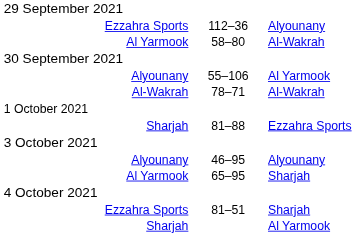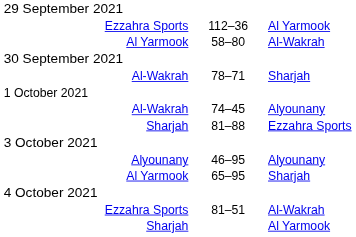 <table style="width:100%;" cellspacing="1">
 <tr>
 <th width=25%></th>
 <th width=2%></th>
 <th width=6%></th>
 <th width=2%></th>
 <th width=25%></th>
 </tr>
 <tr>
 <td>29 September 2021</td>
 </tr>
 <tr style=font-size:90%>
 <td align=right><a href='#'>Ezzahra Sports</a> </td>
 <td></td>
 <td align=center>112–36</td>
 <td></td>
-<td> <a href='#'>Alyounany</a></td>
+<td> <a href='#'>Al Yarmook</a></td>
 <td></td>
 </tr>
 <tr style=font-size:90%>
 <td align=right><a href='#'>Al Yarmook</a> </td>
 <td></td>
 <td align=center>58–80</td>
 <td></td>
 <td> <a href='#'>Al-Wakrah</a></td>
 <td></td>
 </tr>
 <tr>
 <td>30 September 2021</td>
 </tr>
 <tr style=font-size:90%>
-<td align=right><a href='#'>Alyounany</a> </td>
-<td></td>
-<td align=center>55–106</td>
-<td></td>
-<td> <a href='#'>Al Yarmook</a></td>
-<td></td>
-</tr>
-<tr style=font-size:90%>
 <td align=right><a href='#'>Al-Wakrah</a> </td>
 <td></td>
 <td align=center>78–71</td>
 <td></td>
-<td> <a href='#'>Al-Wakrah</a></td>
+<td> <a href='#'>Sharjah</a></td>
 <td></td>
 </tr>
 <tr>
 </tr>
 <tr style=font-size:90%>
 <td>1 October 2021</td>
+</tr>
+<tr style=font-size:90%>
+<td align=right><a href='#'>Al-Wakrah</a> </td>
+<td></td>
+<td align=center>74–45</td>
+<td></td>
+<td> <a href='#'>Alyounany</a></td>
+<td></td>
 </tr>
 <tr style=font-size:90%>
 <td align=right><a href='#'>Sharjah</a> </td>
 <td></td>
 <td align=center>81–88</td>
 <td></td>
 <td> <a href='#'>Ezzahra Sports</a></td>
 <td></td>
 </tr>
 <tr>
 <td>3 October 2021</td>
 </tr>
 <tr style=font-size:90%>
 <td align=right><a href='#'>Alyounany</a> </td>
 <td></td>
 <td align=center>46–95</td>
 <td></td>
 <td> <a href='#'>Alyounany</a></td>
 <td></td>
 </tr>
 <tr style=font-size:90%>
 <td align=right><a href='#'>Al Yarmook</a> </td>
 <td></td>
 <td align=center>65–95</td>
 <td></td>
 <td> <a href='#'>Sharjah</a></td>
 <td></td>
 </tr>
 <tr>
 <td>4 October 2021</td>
 </tr>
 <tr style=font-size:90%>
 <td align=right><a href='#'>Ezzahra Sports</a> </td>
 <td></td>
 <td align=center>81–51</td>
 <td></td>
-<td> <a href='#'>Sharjah</a></td>
+<td> <a href='#'>Al-Wakrah</a></td>
 <td></td>
 </tr>
 <tr style=font-size:90%>
 <td align=right><a href='#'>Sharjah</a> </td>
 <td></td>
 <td align=center></td>
 <td></td>
 <td> <a href='#'>Al Yarmook</a></td>
 <td></td>
 </tr>
 <tr>
 </tr>
 </table>
